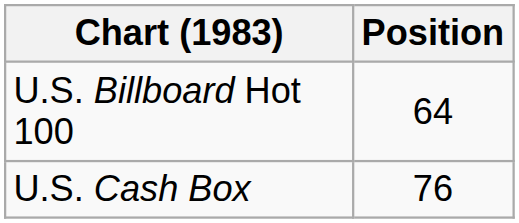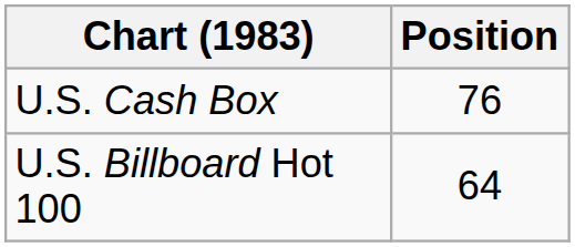 <table class="wikitable sortable">
 <tr>
 <th style="width: 110pt;">Chart (1983)</th>
 <th style="width: 40pt;">Position</th>
 </tr>
 <tr>
+<td>U.S. <em>Cash Box</em></td>
+<td style="text-align:center;">76</td>
+</tr>
+<tr>
 <td>U.S. <em>Billboard</em> Hot 100</td>
 <td style="text-align:center;">64</td>
 </tr>
-<tr>
-<td>U.S. <em>Cash Box</em></td>
-<td style="text-align:center;">76</td>
-</tr>
 </table>
